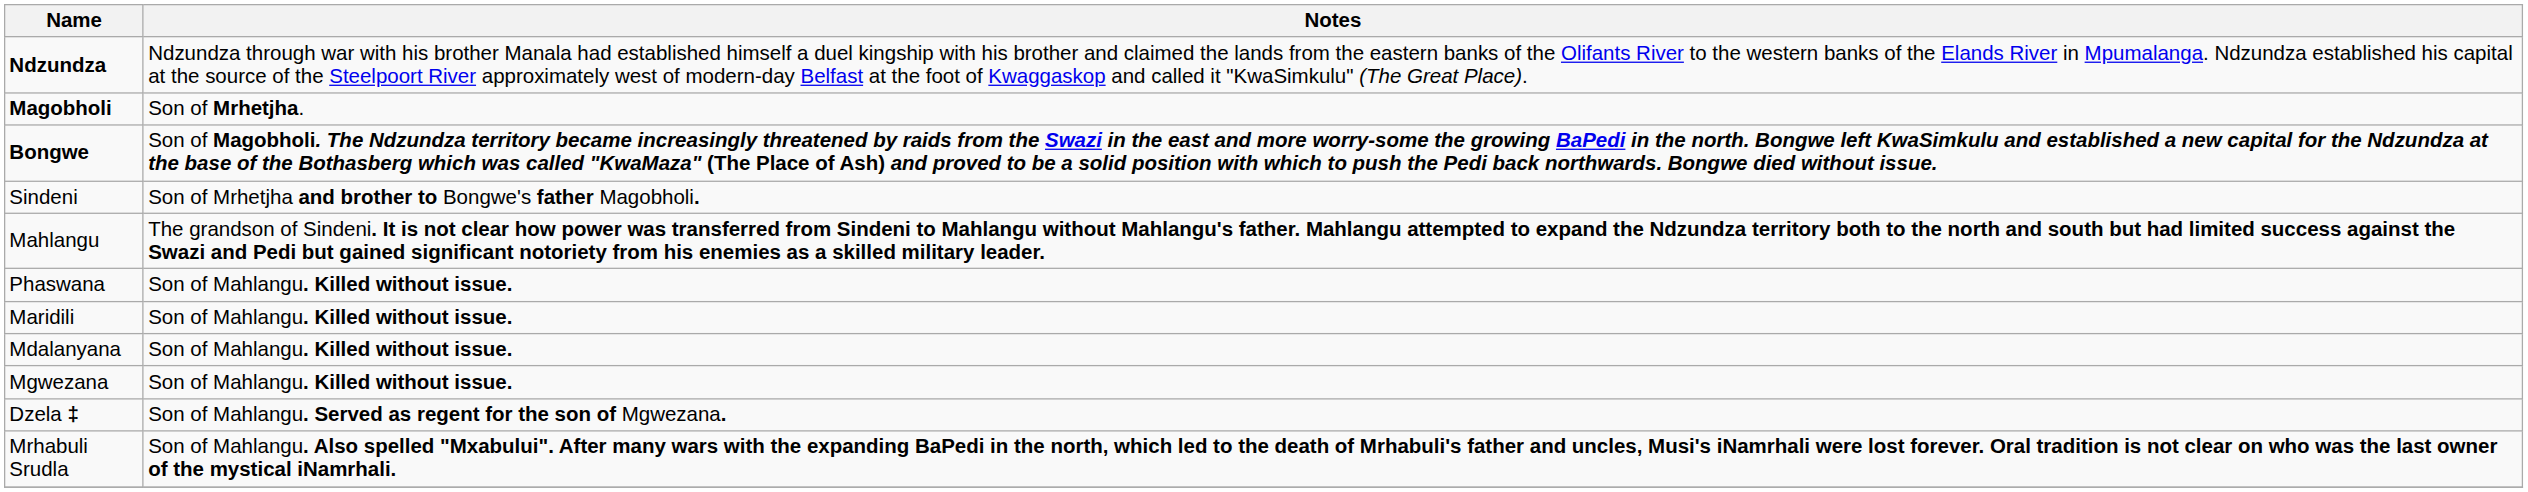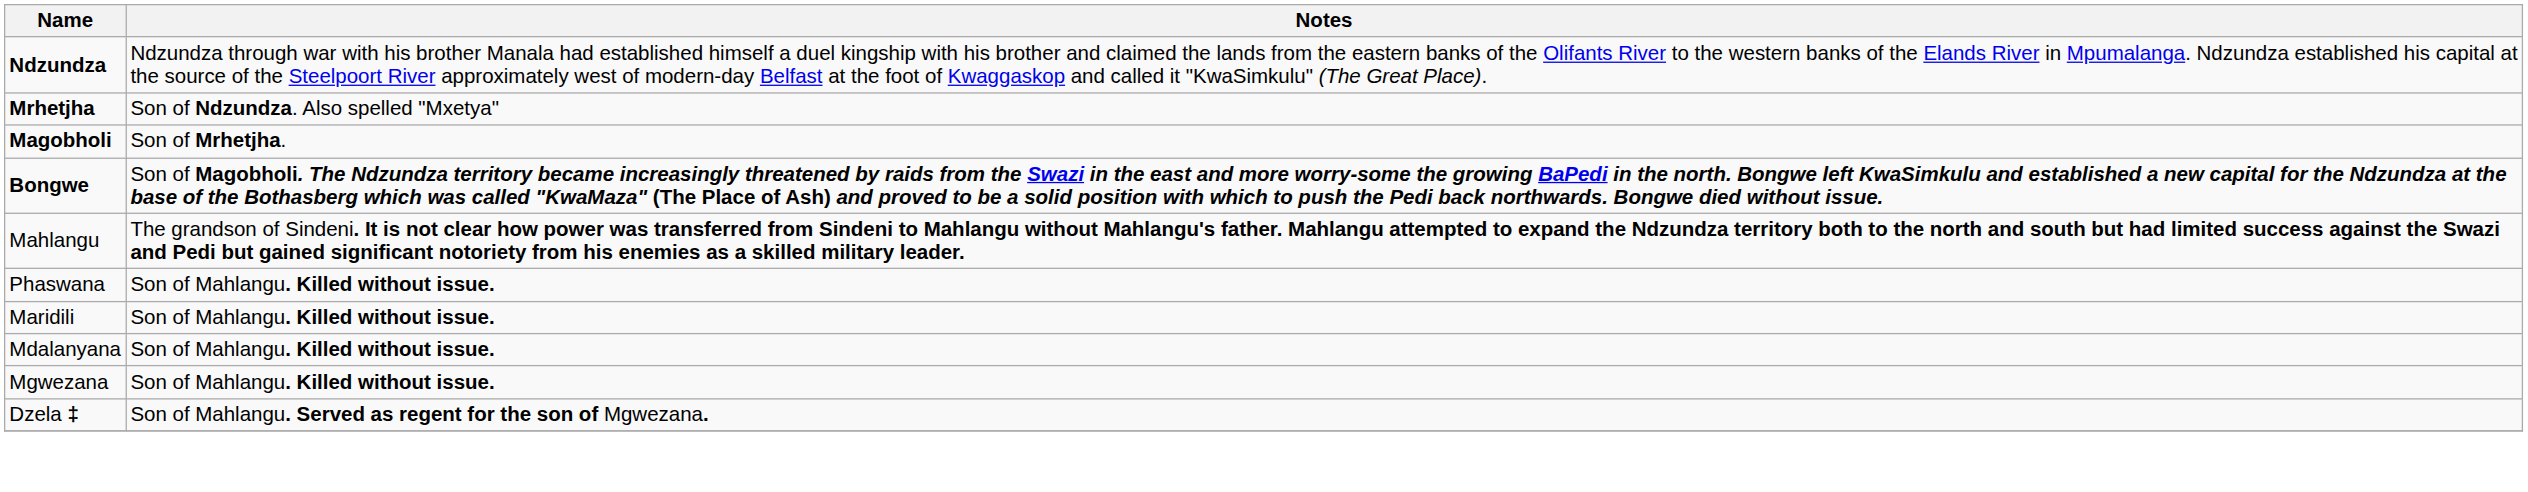 <table class="wikitable">
 <tr>
 <th>Name</th>
 <th>Notes</th>
 </tr>
 <tr>
 <td><strong>Ndzundza</strong></td>
 <td>Ndzundza through war with his brother Manala had established himself a duel kingship with his brother and claimed the lands from the eastern banks of the <a href='#'>Olifants River</a> to the western banks of the <a href='#'>Elands River</a> in <a href='#'>Mpumalanga</a>. Ndzundza established his capital at the source of the <a href='#'>Steelpoort River</a> approximately  west of modern-day <a href='#'>Belfast</a> at the foot of <a href='#'>Kwaggaskop</a> and called it "KwaSimkulu" <em>(The Great Place)</em>.</td>
 </tr>
 <tr>
+<td><strong>Mrhetjha</strong></td>
+<td>Son of <strong>Ndzundza</strong>. Also spelled "Mxetya"</td>
+</tr>
+<tr>
 <td><strong>Magobholi</strong></td>
 <td>Son of <strong>Mrhetjha</strong>.</td>
 </tr>
 <tr>
 <td><strong>Bongwe</strong></td>
 <td>Son of <strong>Magobholi<em>. The Ndzundza territory became increasingly threatened by raids from the <a href='#'>Swazi</a> in the east and more worry-some the growing <a href='#'>BaPedi</a> in the north. Bongwe left KwaSimkulu and established a new capital for the Ndzundza at the base of the Bothasberg which was called "KwaMaza" </em>(The Place of Ash)<em> and proved to be a solid position with which to push the Pedi back northwards. Bongwe died without issue.</td>
-</tr>
-<tr>
-<td></strong>Sindeni<strong></td>
-<td>Son of </strong>Mrhetjha<strong> and brother to </strong>Bongwe's<strong> father </strong>Magobholi<strong>.</td>
 </tr>
 <tr>
 <td></strong>Mahlangu<strong></td>
 <td>The grandson of </strong>Sindeni<strong>. It is not clear how power was transferred from Sindeni to Mahlangu without Mahlangu's father.  Mahlangu attempted to expand the Ndzundza territory both to the north and south but had limited success against the Swazi and Pedi but gained significant notoriety from his enemies as a skilled military leader.</td>
 </tr>
 <tr>
 <td></strong>Phaswana<strong></td>
 <td>Son of </strong>Mahlangu<strong>. Killed without issue.</td>
 </tr>
 <tr>
 <td></strong>Maridili<strong></td>
 <td>Son of </strong>Mahlangu<strong>. Killed without issue.</td>
 </tr>
 <tr>
 <td></strong>Mdalanyana<strong></td>
 <td>Son of </strong>Mahlangu<strong>. Killed without issue.</td>
 </tr>
 <tr>
 <td></strong>Mgwezana<strong></td>
 <td>Son of </strong>Mahlangu<strong>. Killed without issue.</td>
 </tr>
 <tr>
 <td></strong>Dzela<strong> ‡</td>
 <td>Son of </strong>Mahlangu<strong>. Served as regent for the son of </strong>Mgwezana<strong>.</td>
 </tr>
 <tr>
-<td></strong>Mrhabuli Srudla<strong></td>
-<td>Son of </strong>Mahlangu<strong>. Also spelled "Mxabului". After many wars with the expanding BaPedi in the north, which led to the death of Mrhabuli's father and uncles, Musi's iNamrhali were lost forever. Oral tradition is not clear on who was the last owner of the mystical iNamrhali.</td>
-</tr>
-<tr>
 </tr>
 </table>
